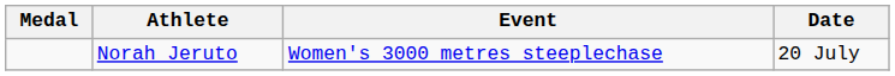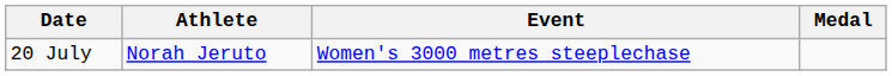 <table class="wikitable" style="font-size:90%" width=60%>
 <tr>
-<th>Medal</th>
+<th>Date</th>
 <th>Athlete</th>
 <th>Event</th>
-<th>Date</th>
+<th>Medal</th>
 </tr>
 <tr>
-<td></td>
+<td>20 July</td>
 <td><a href='#'>Norah Jeruto</a></td>
 <td><a href='#'>Women's 3000 metres steeplechase</a></td>
-<td>20 July</td>
+<td></td>
 </tr>
 </table>
